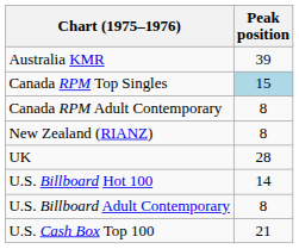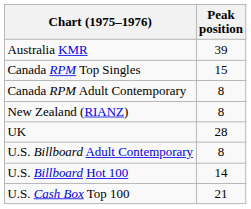 <table class="wikitable sortable">
 <tr>
 <th align="left">Chart (1975–1976)</th>
 <th align="left">Peak<br>position</th>
 </tr>
 <tr>
 <td>Australia <a href='#'>KMR</a></td>
 <td style="text-align:center;">39</td>
 </tr>
 <tr>
 <td>Canada <a href='#'><em>RPM</em></a> Top Singles</td>
-<td style="background: lightblue; text-align:center;">15</td>
+<td style="text-align:center;">15</td>
 </tr>
 <tr>
 <td>Canada <em>RPM</em> Adult Contemporary </td>
 <td style="text-align:center;">8</td>
 </tr>
 <tr>
 <td>New Zealand (<a href='#'>RIANZ</a>)</td>
 <td style="text-align:center;">8</td>
 </tr>
 <tr>
 <td>UK </td>
 <td style="text-align:center;">28</td>
 </tr>
 <tr>
+<td>U.S. <em>Billboard</em> <a href='#'>Adult Contemporary</a></td>
+<td style="text-align:center;">8</td>
+</tr>
+<tr>
 <td>U.S. <em><a href='#'>Billboard</a></em> <a href='#'>Hot 100</a></td>
 <td style="text-align:center;">14</td>
-</tr>
-<tr>
-<td>U.S. <em>Billboard</em> <a href='#'>Adult Contemporary</a></td>
-<td style="text-align:center;">8</td>
 </tr>
 <tr>
 <td>U.S. <em><a href='#'>Cash Box</a></em> Top 100</td>
 <td style="text-align:center;">21</td>
 </tr>
 </table>
